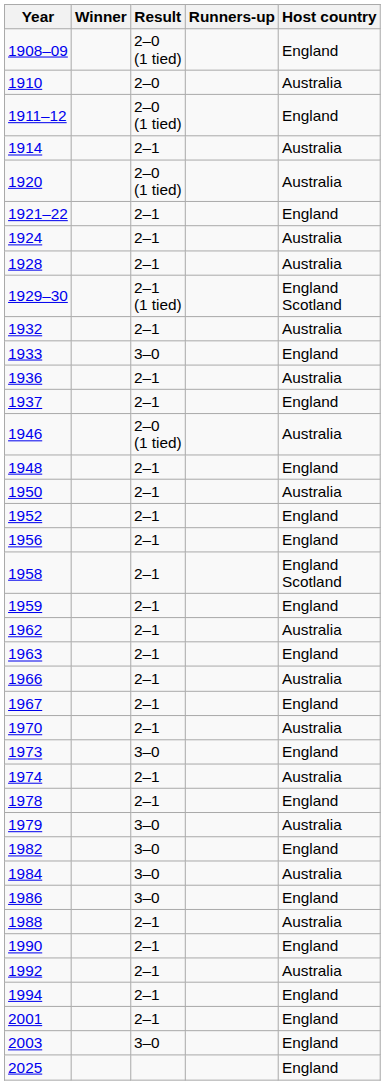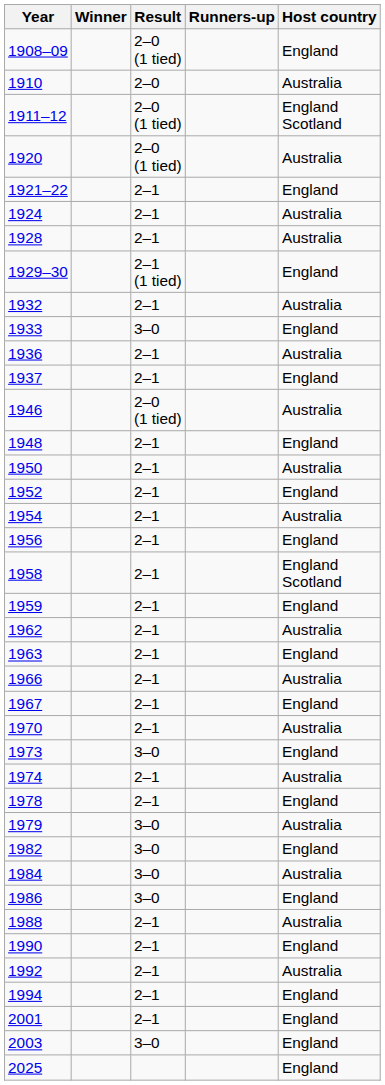 <table class="wikitable plainrowheaders sortable" style="font-size:95%">
 <tr>
 <th scope="col">Year</th>
 <th scope="col" class="unsortable">Winner</th>
 <th scope="col" class="unsortable">Result</th>
 <th scope="col" class="unsortable">Runners-up</th>
 <th scope="col">Host country</th>
 </tr>
 <tr>
 <td><a href='#'>1908–09</a></td>
 <td></td>
 <td>2–0<br>(1 tied)</td>
 <td></td>
 <td>England</td>
 </tr>
 <tr>
 <td><a href='#'>1910</a></td>
 <td></td>
 <td>2–0</td>
 <td></td>
 <td>Australia</td>
 </tr>
 <tr>
 <td><a href='#'>1911–12</a></td>
 <td></td>
 <td>2–0<br>(1 tied)</td>
 <td></td>
-<td>England</td>
-</tr>
-<tr>
-<td><a href='#'>1914</a></td>
-<td></td>
-<td>2–1</td>
-<td></td>
-<td>Australia</td>
+<td>England <br> Scotland</td>
 </tr>
 <tr>
 <td><a href='#'>1920</a></td>
 <td></td>
 <td>2–0<br>(1 tied)</td>
 <td></td>
 <td>Australia</td>
 </tr>
 <tr>
 <td><a href='#'>1921–22</a></td>
 <td></td>
 <td>2–1</td>
 <td></td>
 <td>England</td>
 </tr>
 <tr>
 <td><a href='#'>1924</a></td>
 <td></td>
 <td>2–1</td>
 <td></td>
 <td>Australia</td>
 </tr>
 <tr>
 <td><a href='#'>1928</a></td>
 <td></td>
 <td>2–1</td>
 <td></td>
 <td>Australia</td>
 </tr>
 <tr>
 <td><a href='#'>1929–30</a></td>
 <td></td>
 <td>2–1<br>(1 tied)</td>
 <td></td>
-<td>England <br> Scotland</td>
+<td>England</td>
 </tr>
 <tr>
 <td><a href='#'>1932</a></td>
 <td></td>
 <td>2–1</td>
 <td></td>
 <td>Australia</td>
 </tr>
 <tr>
 <td><a href='#'>1933</a></td>
 <td></td>
 <td>3–0</td>
 <td></td>
 <td>England</td>
 </tr>
 <tr>
 <td><a href='#'>1936</a></td>
 <td></td>
 <td>2–1</td>
 <td></td>
 <td>Australia</td>
 </tr>
 <tr>
 <td><a href='#'>1937</a></td>
 <td></td>
 <td>2–1</td>
 <td></td>
 <td>England</td>
 </tr>
 <tr>
 <td><a href='#'>1946</a></td>
 <td></td>
 <td>2–0<br>(1 tied)</td>
 <td></td>
 <td>Australia</td>
 </tr>
 <tr>
 <td><a href='#'>1948</a></td>
 <td></td>
 <td>2–1</td>
 <td></td>
 <td>England</td>
 </tr>
 <tr>
 <td><a href='#'>1950</a></td>
 <td></td>
 <td>2–1</td>
 <td></td>
 <td>Australia</td>
 </tr>
 <tr>
 <td><a href='#'>1952</a></td>
 <td></td>
 <td>2–1</td>
 <td></td>
 <td>England</td>
+</tr>
+<tr>
+<td><a href='#'>1954</a></td>
+<td></td>
+<td>2–1</td>
+<td></td>
+<td>Australia</td>
 </tr>
 <tr>
 <td><a href='#'>1956</a></td>
 <td></td>
 <td>2–1</td>
 <td></td>
 <td>England</td>
 </tr>
 <tr>
 <td><a href='#'>1958</a></td>
 <td></td>
 <td>2–1</td>
 <td></td>
 <td>England <br> Scotland</td>
 </tr>
 <tr>
 <td><a href='#'>1959</a></td>
 <td></td>
 <td>2–1</td>
 <td></td>
 <td>England</td>
 </tr>
 <tr>
 <td><a href='#'>1962</a></td>
 <td></td>
 <td>2–1</td>
 <td></td>
 <td>Australia</td>
 </tr>
 <tr>
 <td><a href='#'>1963</a></td>
 <td></td>
 <td>2–1</td>
 <td></td>
 <td>England</td>
 </tr>
 <tr>
 <td><a href='#'>1966</a></td>
 <td></td>
 <td>2–1</td>
 <td></td>
 <td>Australia</td>
 </tr>
 <tr>
 <td><a href='#'>1967</a></td>
 <td></td>
 <td>2–1</td>
 <td></td>
 <td>England</td>
 </tr>
 <tr>
 <td><a href='#'>1970</a></td>
 <td></td>
 <td>2–1</td>
 <td></td>
 <td>Australia</td>
 </tr>
 <tr>
 <td><a href='#'>1973</a></td>
 <td></td>
 <td>3–0</td>
 <td></td>
 <td>England</td>
 </tr>
 <tr>
 <td><a href='#'>1974</a></td>
 <td></td>
 <td>2–1</td>
 <td></td>
 <td>Australia</td>
 </tr>
 <tr>
 <td><a href='#'>1978</a></td>
 <td></td>
 <td>2–1</td>
 <td></td>
 <td>England</td>
 </tr>
 <tr>
 <td><a href='#'>1979</a></td>
 <td></td>
 <td>3–0</td>
 <td></td>
 <td>Australia</td>
 </tr>
 <tr>
 <td><a href='#'>1982</a></td>
 <td></td>
 <td>3–0</td>
 <td></td>
 <td>England</td>
 </tr>
 <tr>
 <td><a href='#'>1984</a></td>
 <td></td>
 <td>3–0</td>
 <td></td>
 <td>Australia</td>
 </tr>
 <tr>
 <td><a href='#'>1986</a></td>
 <td></td>
 <td>3–0</td>
 <td></td>
 <td>England</td>
 </tr>
 <tr>
 <td><a href='#'>1988</a></td>
 <td></td>
 <td>2–1</td>
 <td></td>
 <td>Australia</td>
 </tr>
 <tr>
 <td><a href='#'>1990</a></td>
 <td></td>
 <td>2–1</td>
 <td></td>
 <td>England</td>
 </tr>
 <tr>
 <td><a href='#'>1992</a></td>
 <td></td>
 <td>2–1</td>
 <td></td>
 <td>Australia</td>
 </tr>
 <tr>
 <td><a href='#'>1994</a></td>
 <td></td>
 <td>2–1</td>
 <td></td>
 <td>England</td>
 </tr>
 <tr>
 <td><a href='#'>2001</a></td>
 <td></td>
 <td>2–1</td>
 <td></td>
 <td>England</td>
 </tr>
 <tr>
 <td><a href='#'>2003</a></td>
 <td></td>
 <td>3–0</td>
 <td></td>
 <td>England</td>
 </tr>
 <tr>
 <td><a href='#'>2025</a></td>
 <td></td>
 <td></td>
 <td></td>
 <td>England</td>
 </tr>
 </table>
